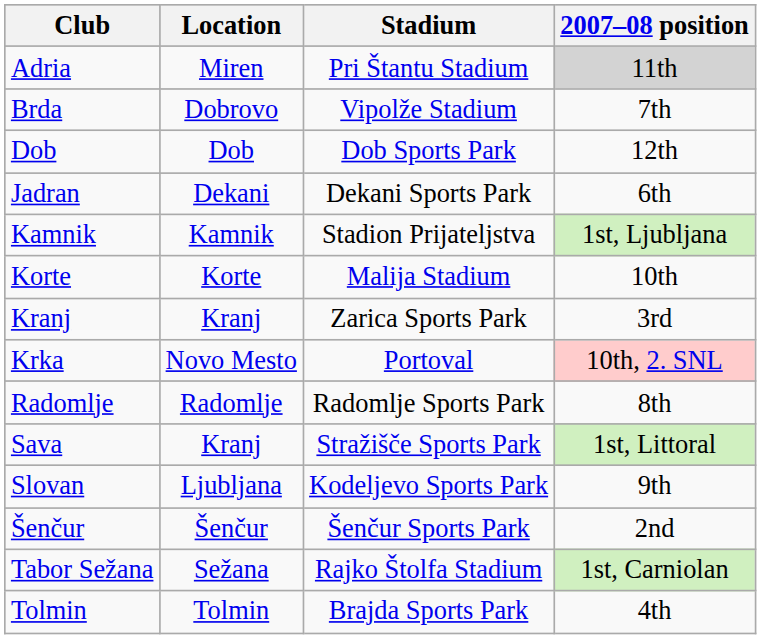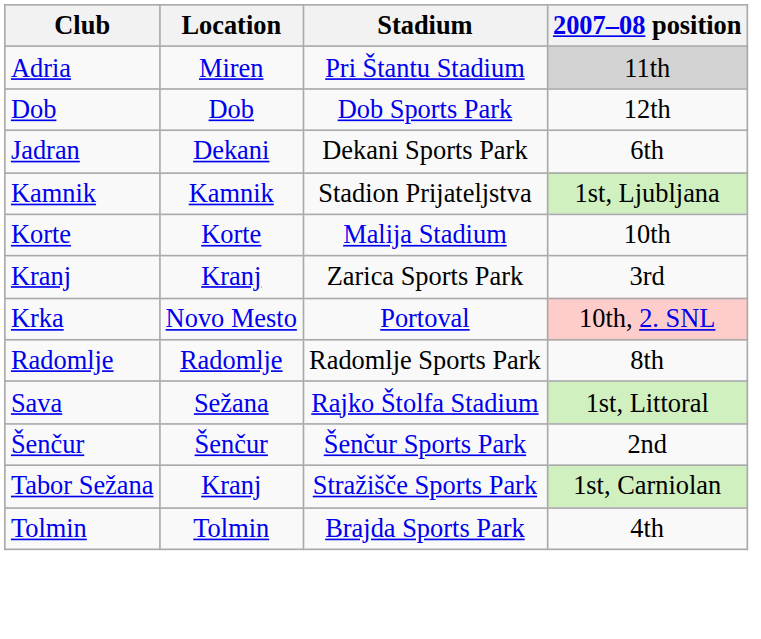 <table class="wikitable" style="text-align:center;">
 <tr>
 <th>Club</th>
 <th>Location</th>
 <th>Stadium</th>
 <th><a href='#'>2007–08</a> position</th>
 </tr>
 <tr>
 <td style="text-align:left;"><a href='#'>Adria</a></td>
 <td><a href='#'>Miren</a></td>
 <td><a href='#'>Pri Štantu Stadium</a></td>
 <td style="background: lightgrey;">11th</td>
-</tr>
-<tr>
-<td style="text-align:left;"><a href='#'>Brda</a></td>
-<td><a href='#'>Dobrovo</a></td>
-<td><a href='#'>Vipolže Stadium</a></td>
-<td>7th</td>
 </tr>
 <tr>
 <td style="text-align:left;"><a href='#'>Dob</a></td>
 <td><a href='#'>Dob</a></td>
 <td><a href='#'>Dob Sports Park</a></td>
 <td>12th</td>
 </tr>
 <tr>
 <td style="text-align:left;"><a href='#'>Jadran</a></td>
 <td><a href='#'>Dekani</a></td>
 <td>Dekani Sports Park</td>
 <td>6th</td>
 </tr>
 <tr>
 <td style="text-align:left;"><a href='#'>Kamnik</a></td>
 <td><a href='#'>Kamnik</a></td>
 <td>Stadion Prijateljstva</td>
 <td bgcolor="#D0F0C0">1st, Ljubljana</td>
 </tr>
 <tr>
 <td style="text-align:left;"><a href='#'>Korte</a></td>
 <td><a href='#'>Korte</a></td>
 <td><a href='#'>Malija Stadium</a></td>
 <td>10th</td>
 </tr>
 <tr>
 <td style="text-align:left;"><a href='#'>Kranj</a></td>
 <td><a href='#'>Kranj</a></td>
 <td>Zarica Sports Park</td>
 <td>3rd</td>
 </tr>
 <tr>
 <td style="text-align:left;"><a href='#'>Krka</a></td>
 <td><a href='#'>Novo Mesto</a></td>
 <td><a href='#'>Portoval</a></td>
 <td bgcolor="#FFCCCC">10th, <a href='#'>2. SNL</a></td>
 </tr>
 <tr>
 <td style="text-align:left;"><a href='#'>Radomlje</a></td>
 <td><a href='#'>Radomlje</a></td>
 <td>Radomlje Sports Park</td>
 <td>8th</td>
 </tr>
 <tr>
 <td style="text-align:left;"><a href='#'>Sava</a></td>
-<td><a href='#'>Kranj</a></td>
-<td><a href='#'>Stražišče Sports Park</a></td>
+<td><a href='#'>Sežana</a></td>
+<td><a href='#'>Rajko Štolfa Stadium</a></td>
 <td bgcolor="#D0F0C0">1st, Littoral</td>
-</tr>
-<tr>
-<td style="text-align:left;"><a href='#'>Slovan</a></td>
-<td><a href='#'>Ljubljana</a></td>
-<td><a href='#'>Kodeljevo Sports Park</a></td>
-<td>9th</td>
 </tr>
 <tr>
 <td style="text-align:left;"><a href='#'>Šenčur</a></td>
 <td><a href='#'>Šenčur</a></td>
 <td><a href='#'>Šenčur Sports Park</a></td>
 <td>2nd</td>
 </tr>
 <tr>
 <td style="text-align:left;"><a href='#'>Tabor Sežana</a></td>
-<td><a href='#'>Sežana</a></td>
-<td><a href='#'>Rajko Štolfa Stadium</a></td>
+<td><a href='#'>Kranj</a></td>
+<td><a href='#'>Stražišče Sports Park</a></td>
 <td bgcolor="#D0F0C0">1st, Carniolan</td>
 </tr>
 <tr>
 <td style="text-align:left;"><a href='#'>Tolmin</a></td>
 <td><a href='#'>Tolmin</a></td>
 <td><a href='#'>Brajda Sports Park</a></td>
 <td>4th</td>
 </tr>
 </table>
